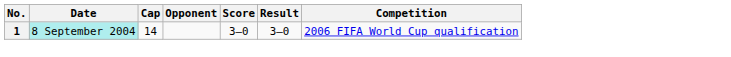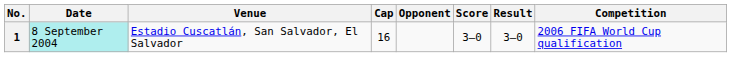 <table class="wikitable sortable plainrowheaders">
 <tr>
 <th scope=col>No.</th>
 <th scope=col>Date</th>
+<th scope=col>Venue</th>
 <th scope=col>Cap</th>
 <th scope=col>Opponent</th>
 <th scope=col>Score</th>
 <th scope=col>Result</th>
 <th scope=col>Competition</th>
 </tr>
 <tr>
 <th scope=row style=text-align:center>1</th>
 <td style="background: paleturquoise;">8 September 2004</td>
-<td align=center>14</td>
+<td><a href='#'>Estadio Cuscatlán</a>, San Salvador, El Salvador</td>
+<td align=center>16</td>
 <td></td>
 <td align=center>3–0</td>
 <td align=center>3–0</td>
 <td><a href='#'>2006 FIFA World Cup qualification</a></td>
 </tr>
 </table>
